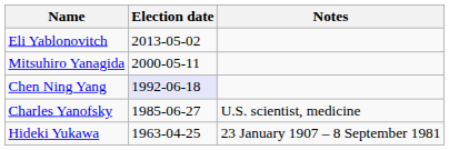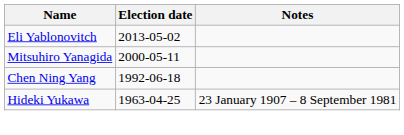 <table class="wikitable sortable">
 <tr>
 <th>Name</th>
 <th>Election date</th>
 <th class="unsortable">Notes</th>
 </tr>
 <tr>
 <td><a href='#'>Eli Yablonovitch</a></td>
 <td>2013-05-02</td>
 <td></td>
 </tr>
 <tr>
 <td><a href='#'>Mitsuhiro Yanagida</a></td>
 <td>2000-05-11</td>
 <td></td>
 </tr>
 <tr>
 <td><a href='#'>Chen Ning Yang</a></td>
-<td style="background: lavender;">1992-06-18</td>
+<td>1992-06-18</td>
 <td></td>
-</tr>
-<tr>
-<td><a href='#'>Charles Yanofsky</a></td>
-<td>1985-06-27</td>
-<td>U.S. scientist, medicine</td>
 </tr>
 <tr>
 <td><a href='#'>Hideki Yukawa</a></td>
 <td>1963-04-25</td>
 <td>23 January 1907 – 8 September 1981</td>
 </tr>
 </table>
